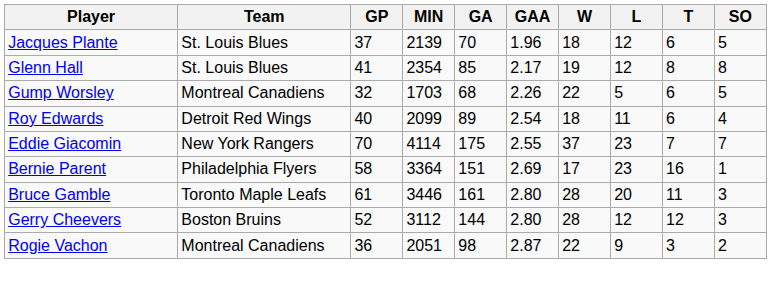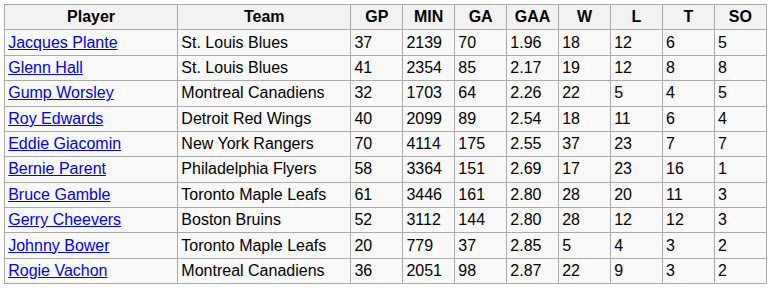 <table class="wikitable">
 <tr>
 <th bgcolor="#DDDDFF" width="20%">Player</th>
 <th bgcolor="#DDDDFF" width="20%">Team</th>
 <th bgcolor="#DDDDFF" width="6%">GP</th>
 <th bgcolor="#DDDDFF" width="6%">MIN</th>
 <th bgcolor="#DDDDFF" width="6%">GA</th>
 <th bgcolor="#DDDDFF" width="6%">GAA</th>
 <th bgcolor="#DDDDFF" width="6%">W</th>
 <th bgcolor="#DDDDFF" width="6%">L</th>
 <th bgcolor="#DDDDFF" width="6%">T</th>
 <th bgcolor="#DDDDFF" width="6%">SO</th>
 </tr>
 <tr>
 <td><a href='#'>Jacques Plante</a></td>
 <td>St. Louis Blues</td>
 <td>37</td>
 <td>2139</td>
 <td>70</td>
 <td>1.96</td>
 <td>18</td>
 <td>12</td>
 <td>6</td>
 <td>5</td>
 </tr>
 <tr>
 <td><a href='#'>Glenn Hall</a></td>
 <td>St. Louis Blues</td>
 <td>41</td>
 <td>2354</td>
 <td>85</td>
 <td>2.17</td>
 <td>19</td>
 <td>12</td>
 <td>8</td>
 <td>8</td>
 </tr>
 <tr>
 <td><a href='#'>Gump Worsley</a></td>
 <td>Montreal Canadiens</td>
 <td>32</td>
 <td>1703</td>
-<td>68</td>
+<td>64</td>
 <td>2.26</td>
 <td>22</td>
 <td>5</td>
-<td>6</td>
+<td>4</td>
 <td>5</td>
 </tr>
 <tr>
 <td><a href='#'>Roy Edwards</a></td>
 <td>Detroit Red Wings</td>
 <td>40</td>
 <td>2099</td>
 <td>89</td>
 <td>2.54</td>
 <td>18</td>
 <td>11</td>
 <td>6</td>
 <td>4</td>
 </tr>
 <tr>
 <td><a href='#'>Eddie Giacomin</a></td>
 <td>New York Rangers</td>
 <td>70</td>
 <td>4114</td>
 <td>175</td>
 <td>2.55</td>
 <td>37</td>
 <td>23</td>
 <td>7</td>
 <td>7</td>
 </tr>
 <tr>
 <td><a href='#'>Bernie Parent</a></td>
 <td>Philadelphia Flyers</td>
 <td>58</td>
 <td>3364</td>
 <td>151</td>
 <td>2.69</td>
 <td>17</td>
 <td>23</td>
 <td>16</td>
 <td>1</td>
 </tr>
 <tr>
 <td><a href='#'>Bruce Gamble</a></td>
 <td>Toronto Maple Leafs</td>
 <td>61</td>
 <td>3446</td>
 <td>161</td>
 <td>2.80</td>
 <td>28</td>
 <td>20</td>
 <td>11</td>
 <td>3</td>
 </tr>
 <tr>
 <td><a href='#'>Gerry Cheevers</a></td>
 <td>Boston Bruins</td>
 <td>52</td>
 <td>3112</td>
 <td>144</td>
 <td>2.80</td>
 <td>28</td>
 <td>12</td>
 <td>12</td>
 <td>3</td>
 </tr>
 <tr>
+<td><a href='#'>Johnny Bower</a></td>
+<td>Toronto Maple Leafs</td>
+<td>20</td>
+<td>779</td>
+<td>37</td>
+<td>2.85</td>
+<td>5</td>
+<td>4</td>
+<td>3</td>
+<td>2</td>
+</tr>
+<tr>
 <td><a href='#'>Rogie Vachon</a></td>
 <td>Montreal Canadiens</td>
 <td>36</td>
 <td>2051</td>
 <td>98</td>
 <td>2.87</td>
 <td>22</td>
 <td>9</td>
 <td>3</td>
 <td>2</td>
 </tr>
 <tr>
 </tr>
 </table>
